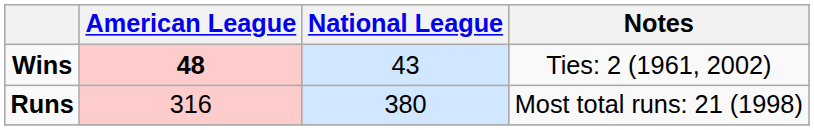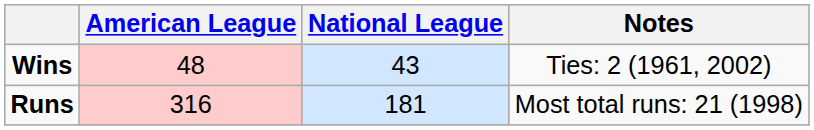 <table class="wikitable" style="text-align: center;">
 <tr>
 <th bgcolor=lightgrey></th>
 <th bgcolor=#ffcccc><a href='#'>American League</a></th>
 <th bgcolor=#D0E7FF><a href='#'>National League</a></th>
 <th>Notes</th>
 </tr>
 <tr>
 <td><strong>Wins</strong></td>
-<td bgcolor=#ffcccc><strong>48</strong></td>
+<td bgcolor=#ffcccc>48</td>
 <td bgcolor="#D0E7FF">43</td>
 <td>Ties: 2 (1961, 2002)</td>
 </tr>
 <tr>
 <td><strong>Runs</strong></td>
 <td bgcolor=#ffcccc>316</td>
-<td bgcolor="#D0E7FF">380</td>
+<td bgcolor="#D0E7FF">181</td>
 <td>Most total runs: 21 (1998)</td>
 </tr>
 </table>
